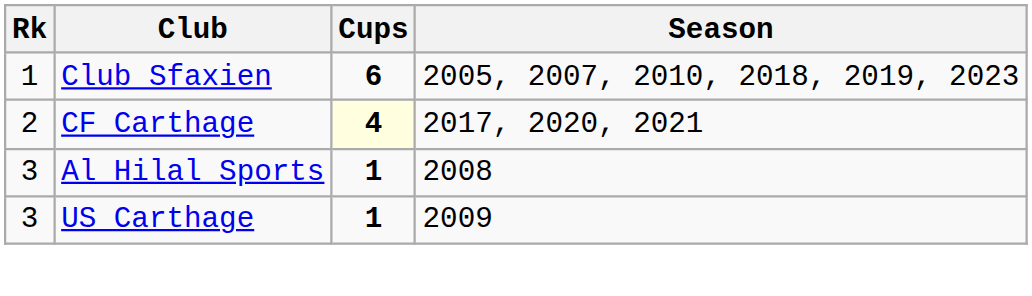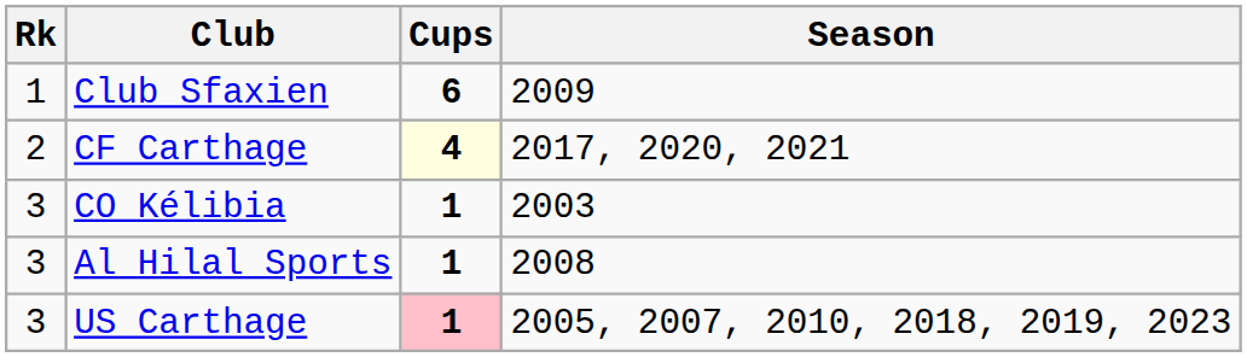 <table class="wikitable">
 <tr>
 <th>Rk</th>
 <th>Club</th>
 <th>Cups</th>
 <th>Season</th>
 </tr>
 <tr>
 <td align="center">1</td>
 <td><a href='#'>Club Sfaxien</a></td>
 <td style="text-align:center;"><strong>6</strong></td>
-<td>2005, 2007, 2010, 2018, 2019, 2023</td>
+<td>2009</td>
 </tr>
 <tr>
 <td align="center">2</td>
 <td><a href='#'>CF Carthage</a></td>
 <td style="background: lightyellow; text-align:center;"><strong>4</strong></td>
 <td>2017, 2020, 2021</td>
+</tr>
+<tr>
+<td align="center">3</td>
+<td><a href='#'>CO Kélibia</a></td>
+<td style="text-align:center;"><strong>1</strong></td>
+<td>2003</td>
 </tr>
 <tr>
 <td align="center">3</td>
 <td><a href='#'>Al Hilal Sports</a></td>
 <td style="text-align:center;"><strong>1</strong></td>
 <td>2008</td>
 </tr>
 <tr>
 <td align="center">3</td>
 <td><a href='#'>US Carthage</a></td>
-<td style="text-align:center;"><strong>1</strong></td>
-<td>2009</td>
+<td style="background: pink; text-align:center;"><strong>1</strong></td>
+<td>2005, 2007, 2010, 2018, 2019, 2023</td>
 </tr>
 </table>
